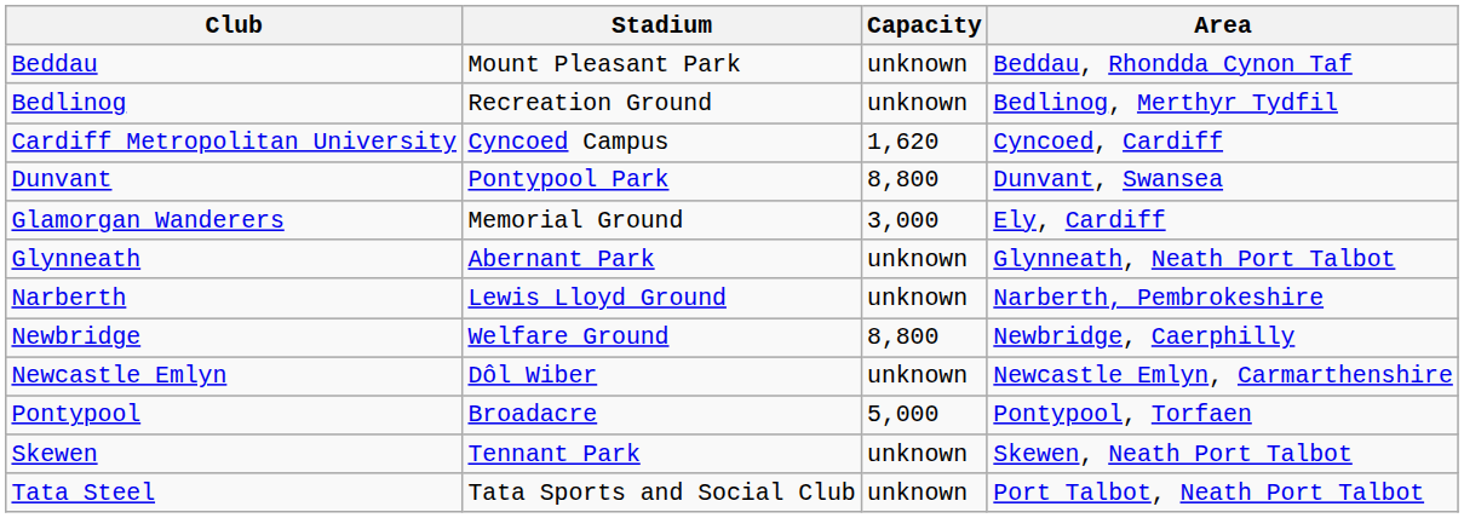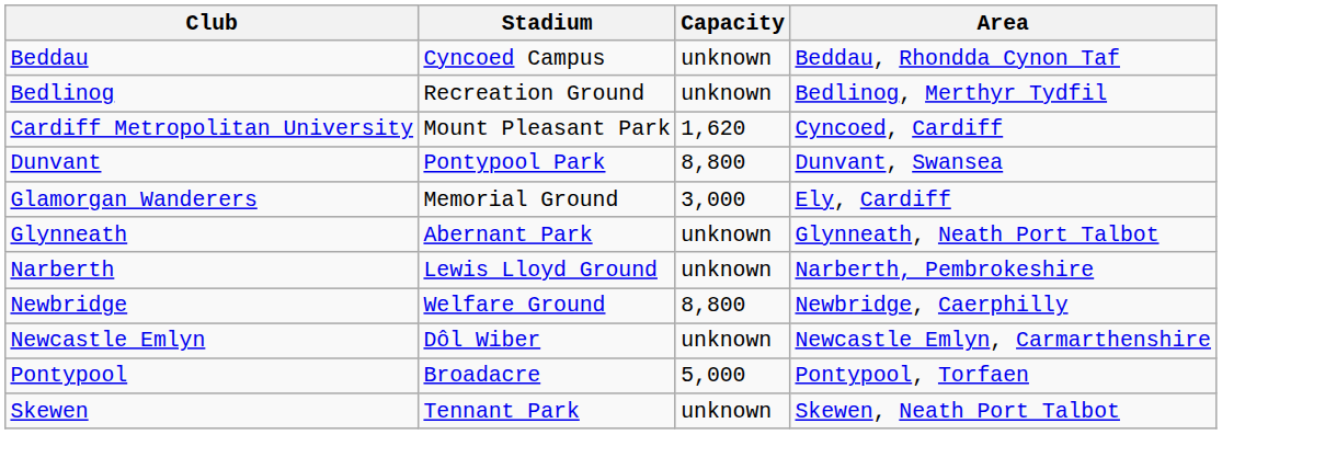 <table class="wikitable sortable">
 <tr>
 <th>Club</th>
 <th>Stadium</th>
 <th>Capacity</th>
 <th>Area</th>
 </tr>
 <tr>
 <td><a href='#'>Beddau</a></td>
-<td>Mount Pleasant Park</td>
+<td><a href='#'>Cyncoed</a> Campus</td>
 <td style="text-align:left;">unknown</td>
 <td><a href='#'>Beddau</a>, <a href='#'>Rhondda Cynon Taf</a></td>
 </tr>
 <tr>
 <td><a href='#'>Bedlinog</a></td>
 <td>Recreation Ground</td>
 <td style="text-align:left;">unknown</td>
 <td><a href='#'>Bedlinog</a>, <a href='#'>Merthyr Tydfil</a></td>
 </tr>
 <tr>
 <td><a href='#'>Cardiff Metropolitan University</a></td>
-<td><a href='#'>Cyncoed</a> Campus</td>
+<td>Mount Pleasant Park</td>
 <td style="text-align:left;">1,620</td>
 <td><a href='#'>Cyncoed</a>, <a href='#'>Cardiff</a></td>
 </tr>
 <tr>
 <td><a href='#'>Dunvant</a></td>
 <td><a href='#'>Pontypool Park</a></td>
 <td style="text-align:left;">8,800</td>
 <td><a href='#'>Dunvant</a>, <a href='#'>Swansea</a></td>
 </tr>
 <tr>
 <td><a href='#'>Glamorgan Wanderers</a></td>
 <td>Memorial Ground</td>
 <td style="text-align:left;">3,000</td>
 <td><a href='#'>Ely</a>, <a href='#'>Cardiff</a></td>
 </tr>
 <tr>
 <td><a href='#'>Glynneath</a></td>
 <td><a href='#'>Abernant Park</a></td>
 <td style="text-align:left;">unknown</td>
 <td><a href='#'>Glynneath</a>, <a href='#'>Neath Port Talbot</a></td>
 </tr>
 <tr>
 <td><a href='#'>Narberth</a></td>
 <td><a href='#'>Lewis Lloyd Ground</a></td>
 <td style="text-align:left;">unknown</td>
 <td><a href='#'>Narberth, Pembrokeshire</a></td>
 </tr>
 <tr>
 <td><a href='#'>Newbridge</a></td>
 <td><a href='#'>Welfare Ground</a></td>
 <td style="text-align:left;">8,800</td>
 <td><a href='#'>Newbridge</a>, <a href='#'>Caerphilly</a></td>
 </tr>
 <tr>
 <td><a href='#'>Newcastle Emlyn</a></td>
 <td><a href='#'>Dôl Wiber</a></td>
 <td style="text-align:left;">unknown</td>
 <td><a href='#'>Newcastle Emlyn</a>, <a href='#'>Carmarthenshire</a></td>
 </tr>
 <tr>
 <td><a href='#'>Pontypool</a></td>
 <td><a href='#'>Broadacre</a></td>
 <td style="text-align:left;">5,000</td>
 <td><a href='#'>Pontypool</a>, <a href='#'>Torfaen</a></td>
 </tr>
 <tr>
 <td><a href='#'>Skewen</a></td>
 <td><a href='#'>Tennant Park</a></td>
 <td style="text-align:left;">unknown</td>
 <td><a href='#'>Skewen</a>, <a href='#'>Neath Port Talbot</a></td>
 </tr>
-<tr>
-<td><a href='#'>Tata Steel</a></td>
-<td>Tata Sports and Social Club</td>
-<td style="text-align:left;">unknown</td>
-<td><a href='#'>Port Talbot</a>, <a href='#'>Neath Port Talbot</a></td>
-</tr>
 </table>
